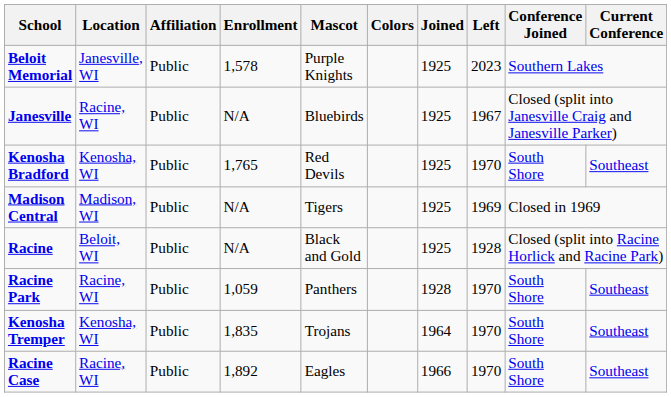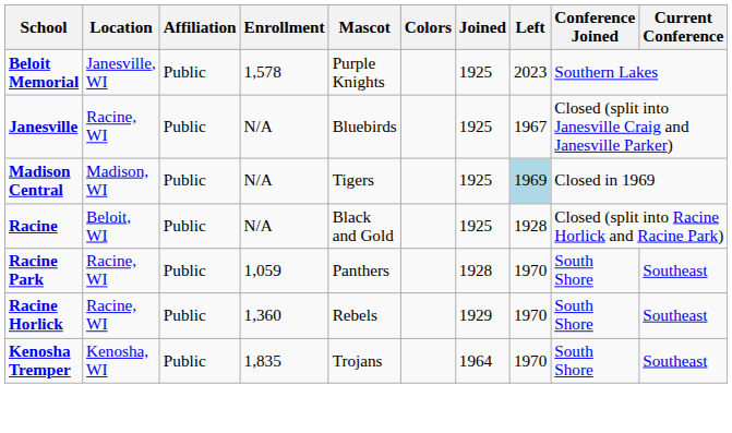 <table class="wikitable sortable" style="text-align: left; width:80%">
 <tr>
 <th>School</th>
 <th>Location</th>
 <th>Affiliation</th>
 <th>Enrollment</th>
 <th>Mascot</th>
 <th>Colors</th>
 <th>Joined</th>
 <th>Left</th>
 <th>Conference Joined</th>
 <th>Current Conference</th>
 </tr>
 <tr>
 <td><a href='#'><strong>Beloit Memorial</strong></a></td>
 <td><a href='#'>Janesville, WI</a></td>
 <td>Public</td>
 <td>1,578</td>
 <td>Purple Knights</td>
 <td> </td>
 <td>1925</td>
 <td>2023</td>
 <td colspan="2"><a href='#'>Southern Lakes</a></td>
 </tr>
 <tr>
 <td><a href='#'><strong>Janesville</strong></a></td>
 <td><a href='#'>Racine, WI</a></td>
 <td>Public</td>
 <td>N/A</td>
 <td>Bluebirds</td>
 <td> </td>
 <td>1925</td>
 <td>1967</td>
 <td colspan="2">Closed (split into <a href='#'>Janesville Craig</a> and <a href='#'>Janesville Parker</a>)</td>
 </tr>
 <tr>
-<td><a href='#'><strong>Kenosha Bradford</strong></a></td>
-<td><a href='#'>Kenosha, WI</a></td>
-<td>Public</td>
-<td>1,765</td>
-<td>Red Devils</td>
-<td> </td>
-<td>1925</td>
-<td>1970</td>
-<td><a href='#'>South Shore</a></td>
-<td><a href='#'>Southeast</a></td>
-</tr>
-<tr>
 <td><a href='#'><strong>Madison Central</strong></a></td>
 <td><a href='#'>Madison, WI</a></td>
 <td>Public</td>
 <td>N/A</td>
 <td>Tigers</td>
 <td> </td>
 <td>1925</td>
-<td>1969</td>
+<td style="background: lightblue;">1969</td>
 <td colspan="2">Closed in 1969</td>
 </tr>
 <tr>
 <td><a href='#'><strong>Racine</strong></a></td>
 <td><a href='#'>Beloit, WI</a></td>
 <td>Public</td>
 <td>N/A</td>
 <td>Black and Gold</td>
 <td> </td>
 <td>1925</td>
 <td>1928</td>
 <td colspan="2">Closed (split into <a href='#'>Racine Horlick</a> and <a href='#'>Racine Park</a>)</td>
 </tr>
 <tr>
 <td><a href='#'><strong>Racine Park</strong></a></td>
 <td><a href='#'>Racine, WI</a></td>
 <td>Public</td>
 <td>1,059</td>
 <td>Panthers</td>
 <td> </td>
 <td>1928</td>
 <td>1970</td>
 <td><a href='#'>South Shore</a></td>
 <td><a href='#'>Southeast</a></td>
 </tr>
 <tr>
+<td><a href='#'><strong>Racine Horlick</strong></a></td>
+<td><a href='#'>Racine, WI</a></td>
+<td>Public</td>
+<td>1,360</td>
+<td>Rebels</td>
+<td> </td>
+<td>1929</td>
+<td>1970</td>
+<td><a href='#'>South Shore</a></td>
+<td><a href='#'>Southeast</a></td>
+</tr>
+<tr>
 <td><a href='#'><strong>Kenosha Tremper</strong></a></td>
 <td><a href='#'>Kenosha, WI</a></td>
 <td>Public</td>
 <td>1,835</td>
 <td>Trojans</td>
 <td> </td>
 <td>1964</td>
 <td>1970</td>
 <td><a href='#'>South Shore</a></td>
 <td><a href='#'>Southeast</a></td>
 </tr>
-<tr>
-<td><a href='#'><strong>Racine Case</strong></a></td>
-<td><a href='#'>Racine, WI</a></td>
-<td>Public</td>
-<td>1,892</td>
-<td>Eagles</td>
-<td> </td>
-<td>1966</td>
-<td>1970</td>
-<td><a href='#'>South Shore</a></td>
-<td><a href='#'>Southeast</a></td>
-</tr>
 </table>
